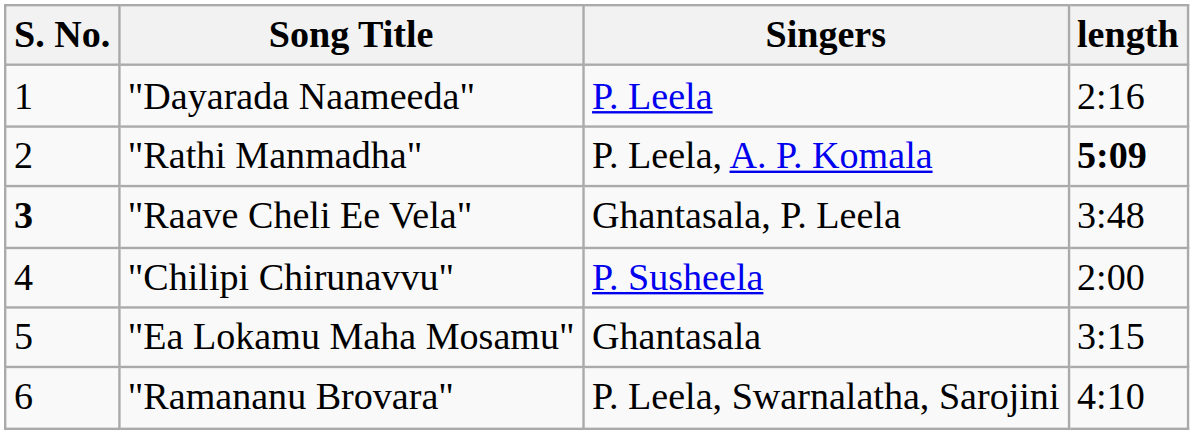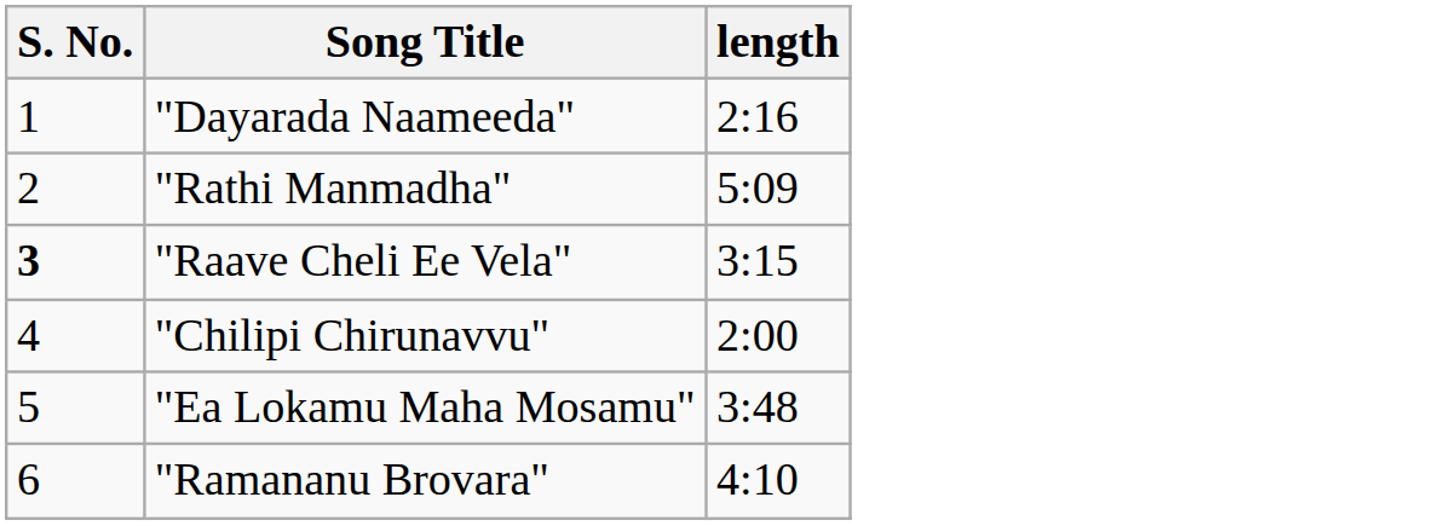 <table class="wikitable">
 <tr>
 <th>S. No.</th>
 <th>Song Title</th>
-<th>Singers</th>
 <th>length</th>
 </tr>
 <tr>
 <td>1</td>
 <td>"Dayarada Naameeda"</td>
-<td><a href='#'>P. Leela</a></td>
 <td>2:16</td>
 </tr>
 <tr>
 <td>2</td>
 <td>"Rathi Manmadha"</td>
-<td>P. Leela, <a href='#'>A. P. Komala</a></td>
-<td><strong>5:09</strong></td>
+<td>5:09</td>
 </tr>
 <tr>
 <td><strong>3</strong></td>
 <td>"Raave Cheli Ee Vela"</td>
-<td>Ghantasala, P. Leela</td>
-<td>3:48</td>
+<td>3:15</td>
 </tr>
 <tr>
 <td>4</td>
 <td>"Chilipi Chirunavvu"</td>
-<td><a href='#'>P. Susheela</a></td>
 <td>2:00</td>
 </tr>
 <tr>
 <td>5</td>
 <td>"Ea Lokamu Maha Mosamu"</td>
-<td>Ghantasala</td>
-<td>3:15</td>
+<td>3:48</td>
 </tr>
 <tr>
 <td>6</td>
 <td>"Ramananu Brovara"</td>
-<td>P. Leela, Swarnalatha, Sarojini</td>
 <td>4:10</td>
 </tr>
 </table>
